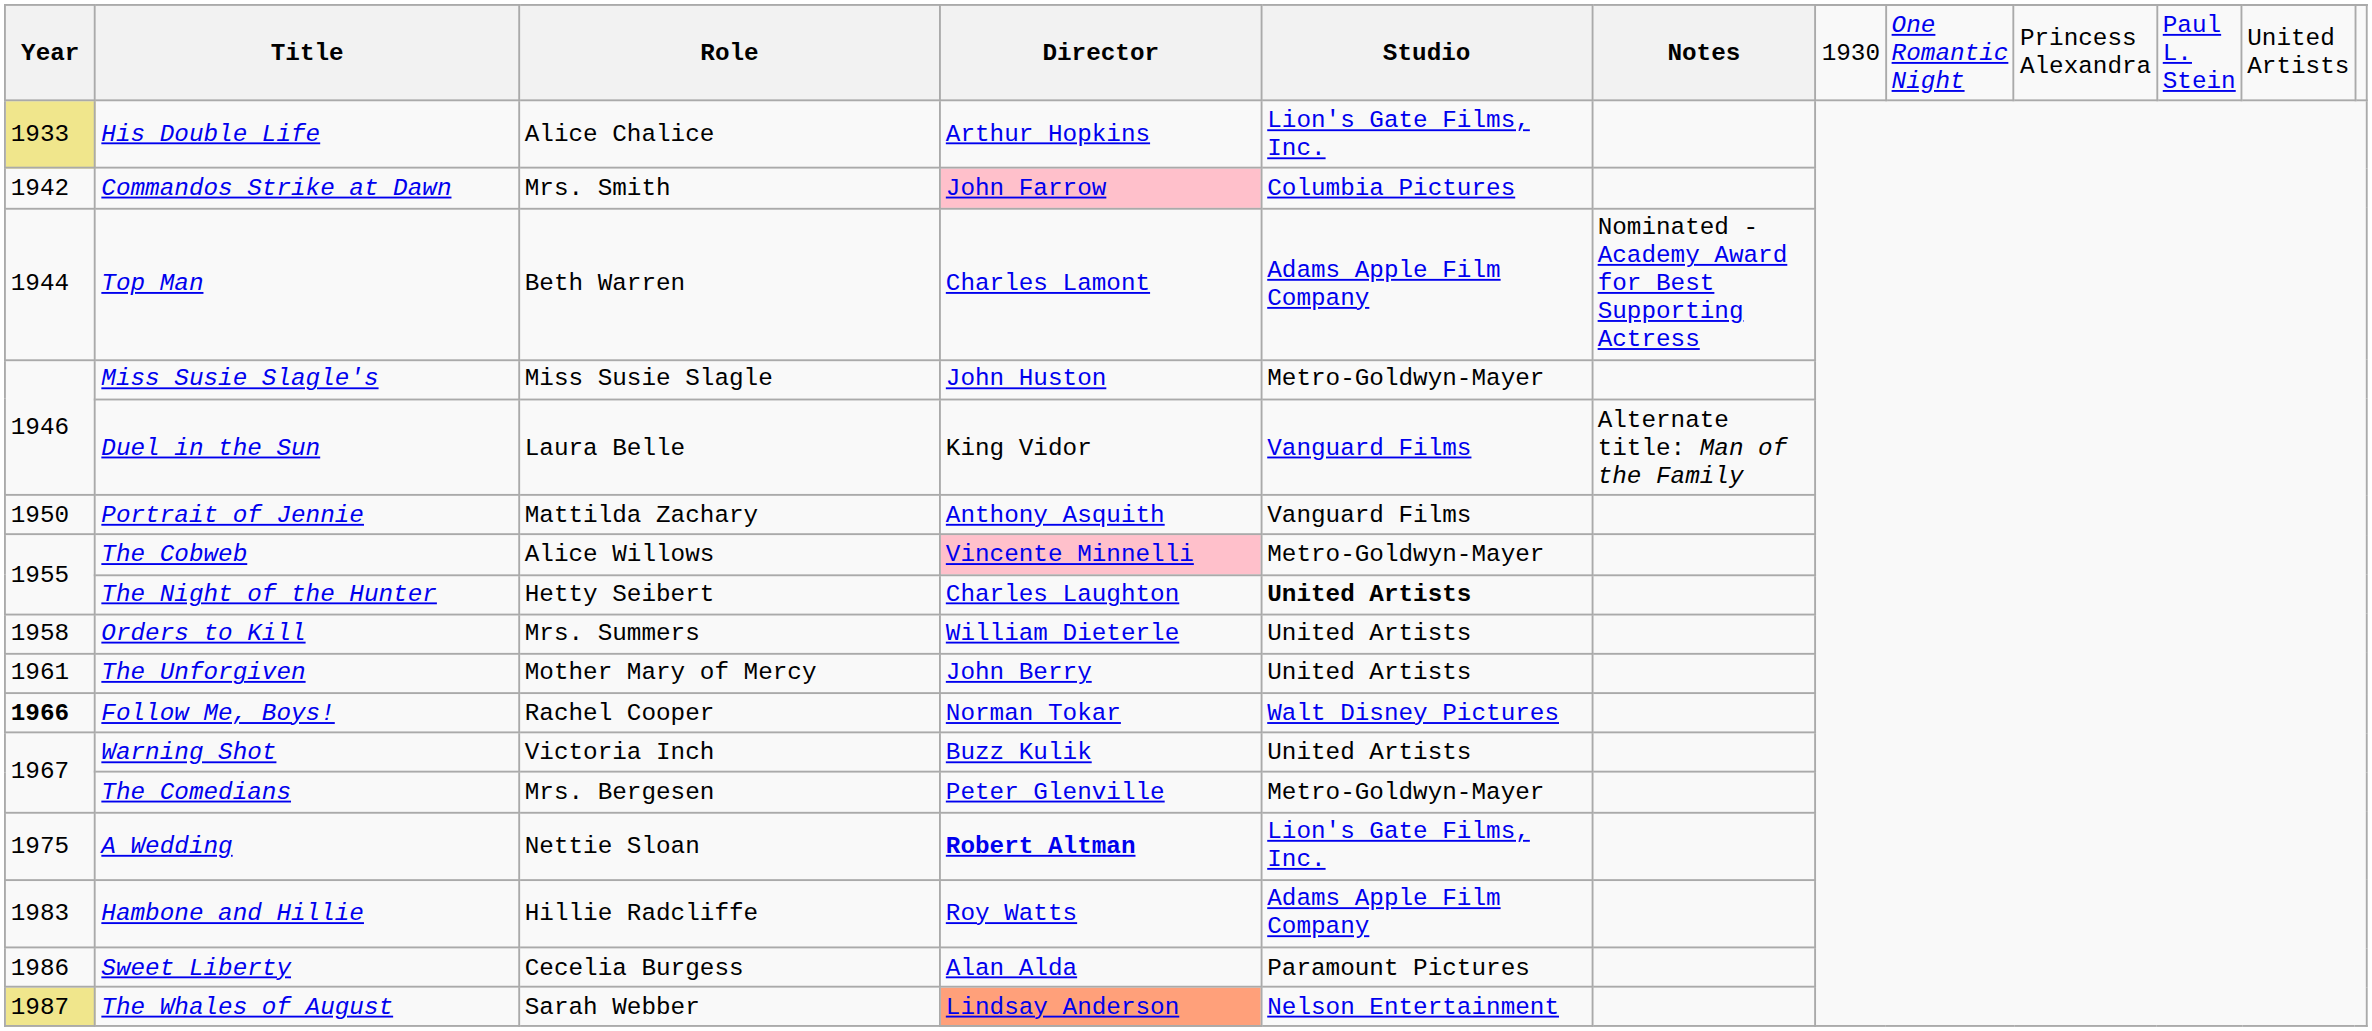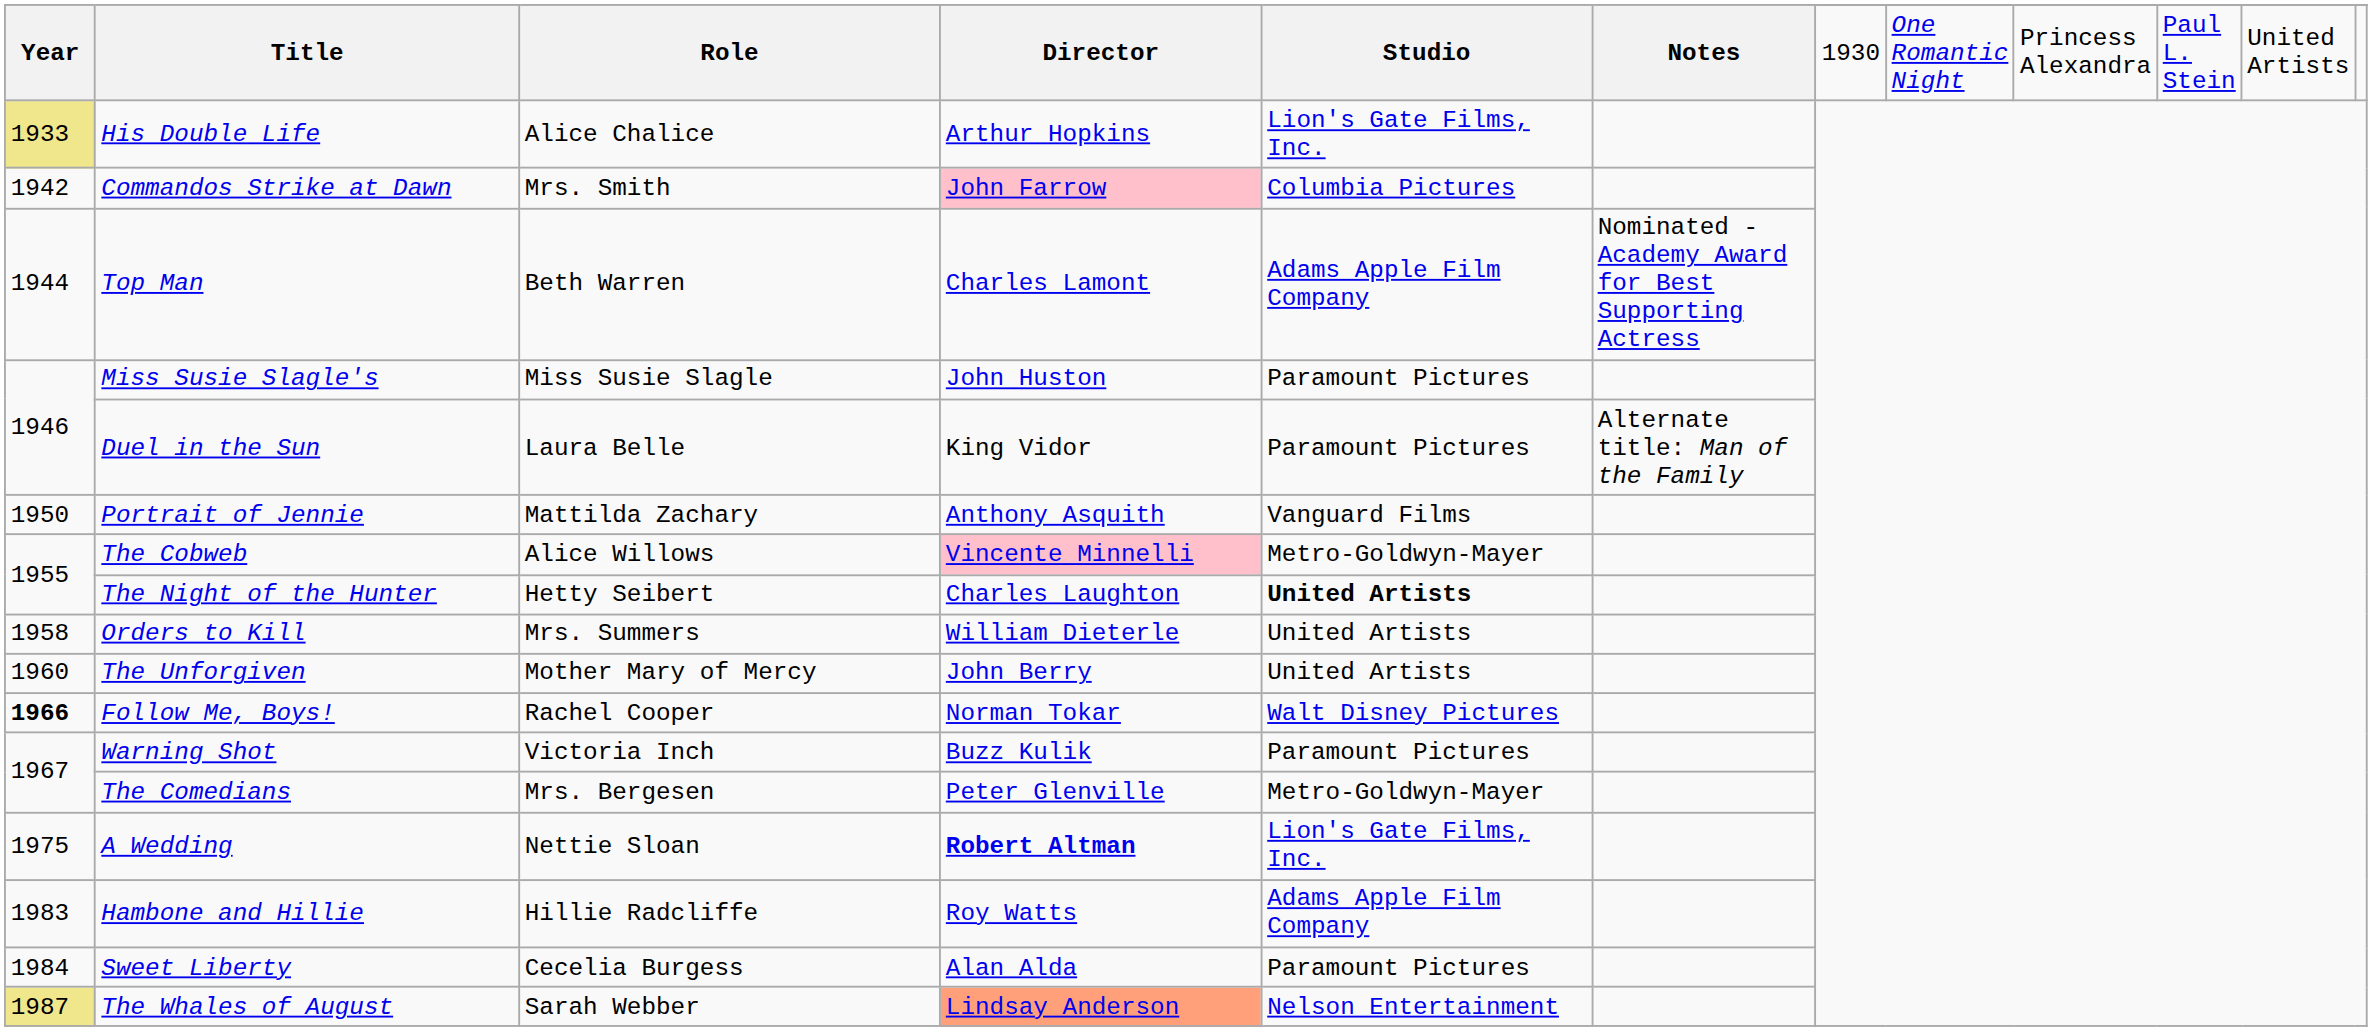 <table class="wikitable sortable" style="width: 100%; margin-right: 0;">
 <tr>
 <th scope="col" width="4%" rowspan="2">Year</th>
 <th scope="col" width="20%" rowspan="2">Title</th>
 <th scope="col" width="20%" rowspan="2">Role</th>
 <th scope="col" width="15%" rowspan="2">Director</th>
 <th scope="col" width="15%" rowspan="2">Studio</th>
 <th scope="col" width="10%" rowspan="2">Notes</th>
 </tr>
 <tr>
 <td>1930</td>
 <td><em><a href='#'>One Romantic Night</a></em></td>
 <td>Princess Alexandra</td>
 <td><a href='#'>Paul L. Stein</a></td>
 <td>United Artists</td>
 <td></td>
 </tr>
 <tr>
 <td style="background: khaki;">1933</td>
 <td><em><a href='#'>His Double Life</a></em></td>
 <td>Alice Chalice</td>
 <td><a href='#'>Arthur Hopkins</a></td>
 <td><a href='#'>Lion's Gate Films, Inc.</a></td>
 <td></td>
 </tr>
 <tr>
 <td>1942</td>
 <td><em><a href='#'>Commandos Strike at Dawn</a></em></td>
 <td>Mrs. Smith</td>
 <td style="background: pink;"><a href='#'>John Farrow</a></td>
 <td><a href='#'>Columbia Pictures</a></td>
 <td></td>
 </tr>
 <tr>
 <td>1944</td>
 <td><em><a href='#'>Top Man</a></em></td>
 <td>Beth Warren</td>
 <td><a href='#'>Charles Lamont</a></td>
 <td><a href='#'>Adams Apple Film Company</a></td>
 <td>Nominated - <a href='#'>Academy Award for Best Supporting Actress</a></td>
 </tr>
 <tr>
 <td rowspan=2>1946</td>
 <td><em><a href='#'>Miss Susie Slagle's</a></em></td>
 <td>Miss Susie Slagle</td>
 <td><a href='#'>John Huston</a></td>
-<td>Metro-Goldwyn-Mayer</td>
+<td>Paramount Pictures</td>
 <td></td>
 </tr>
 <tr>
 <td><em><a href='#'>Duel in the Sun</a></em></td>
 <td>Laura Belle</td>
 <td>King Vidor</td>
-<td><a href='#'>Vanguard Films</a></td>
+<td>Paramount Pictures</td>
 <td>Alternate title: <em>Man of the Family</em></td>
 </tr>
 <tr>
 <td>1950</td>
 <td><em><a href='#'>Portrait of Jennie</a></em></td>
 <td>Mattilda Zachary</td>
 <td><a href='#'>Anthony Asquith</a></td>
 <td>Vanguard Films</td>
 <td></td>
 </tr>
 <tr>
 <td rowspan=2>1955</td>
 <td><em><a href='#'>The Cobweb</a></em></td>
 <td>Alice Willows</td>
 <td style="background: pink;"><a href='#'>Vincente Minnelli</a></td>
 <td>Metro-Goldwyn-Mayer</td>
 <td></td>
 </tr>
 <tr>
 <td><em><a href='#'>The Night of the Hunter</a></em></td>
 <td>Hetty Seibert</td>
 <td><a href='#'>Charles Laughton</a></td>
 <td><strong>United Artists</strong></td>
 <td></td>
 </tr>
 <tr>
 <td>1958</td>
 <td><em><a href='#'>Orders to Kill</a></em></td>
 <td>Mrs. Summers</td>
 <td><a href='#'>William Dieterle</a></td>
 <td>United Artists</td>
 <td></td>
 </tr>
 <tr>
-<td>1961</td>
+<td>1960</td>
 <td><em><a href='#'>The Unforgiven</a></em></td>
 <td>Mother Mary of Mercy</td>
 <td><a href='#'>John Berry</a></td>
 <td>United Artists</td>
 <td></td>
 </tr>
 <tr>
 <td><strong>1966</strong></td>
 <td><em><a href='#'>Follow Me, Boys!</a></em></td>
 <td>Rachel Cooper</td>
 <td><a href='#'>Norman Tokar</a></td>
 <td><a href='#'>Walt Disney Pictures</a></td>
 <td></td>
 </tr>
 <tr>
 <td rowspan=2>1967</td>
 <td><em><a href='#'>Warning Shot</a></em></td>
 <td>Victoria Inch</td>
 <td><a href='#'>Buzz Kulik</a></td>
-<td>United Artists</td>
+<td>Paramount Pictures</td>
 <td></td>
 </tr>
 <tr>
 <td><em><a href='#'>The Comedians</a></em></td>
 <td>Mrs. Bergesen</td>
 <td><a href='#'>Peter Glenville</a></td>
 <td>Metro-Goldwyn-Mayer</td>
 <td></td>
 </tr>
 <tr>
 <td>1975</td>
 <td><em><a href='#'>A Wedding</a></em></td>
 <td>Nettie Sloan</td>
 <td><strong><a href='#'>Robert Altman</a></strong></td>
 <td><a href='#'>Lion's Gate Films, Inc.</a></td>
 <td></td>
 </tr>
 <tr>
 <td>1983</td>
 <td><em><a href='#'>Hambone and Hillie</a></em></td>
 <td>Hillie Radcliffe</td>
 <td><a href='#'>Roy Watts</a></td>
 <td><a href='#'>Adams Apple Film Company</a></td>
 <td></td>
 </tr>
 <tr>
-<td>1986</td>
+<td>1984</td>
 <td><em><a href='#'>Sweet Liberty</a></em></td>
 <td>Cecelia Burgess</td>
 <td><a href='#'>Alan Alda</a></td>
 <td>Paramount Pictures</td>
 <td></td>
 </tr>
 <tr>
 <td style="background: khaki;">1987</td>
 <td><em><a href='#'>The Whales of August</a></em></td>
 <td>Sarah Webber</td>
 <td style="background: lightsalmon;"><a href='#'>Lindsay Anderson</a></td>
 <td><a href='#'>Nelson Entertainment</a></td>
 <td></td>
 </tr>
 </table>
